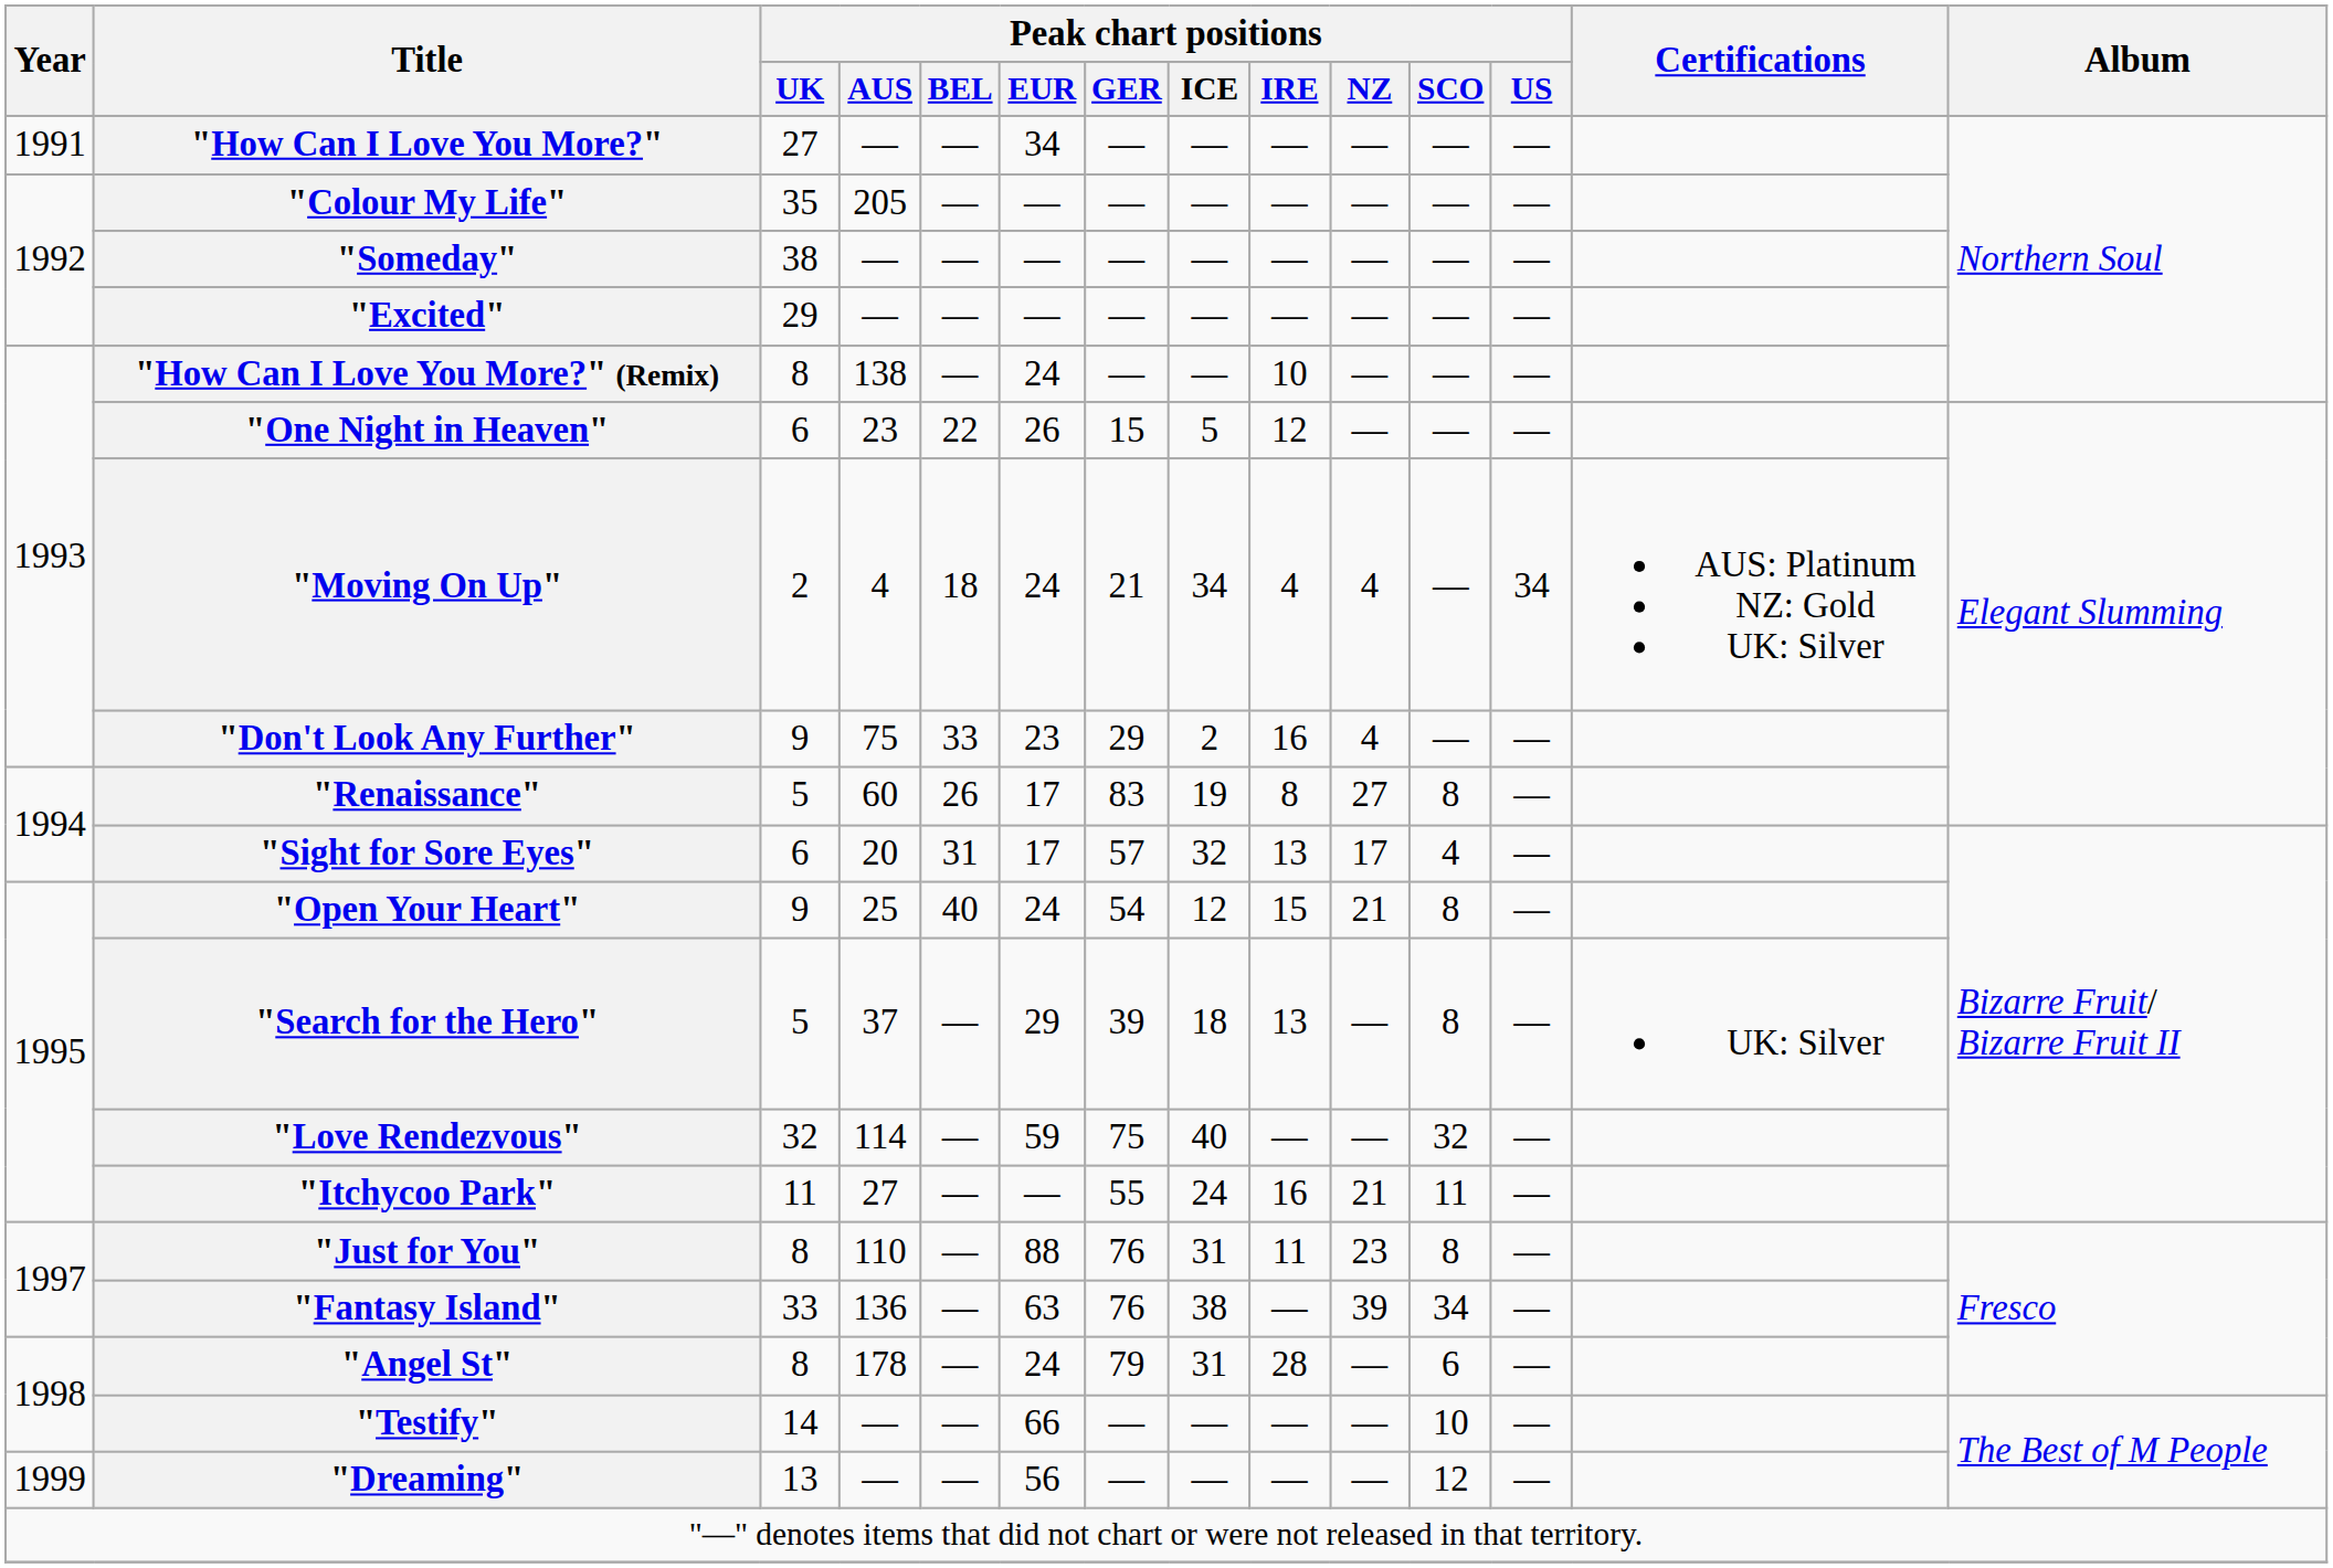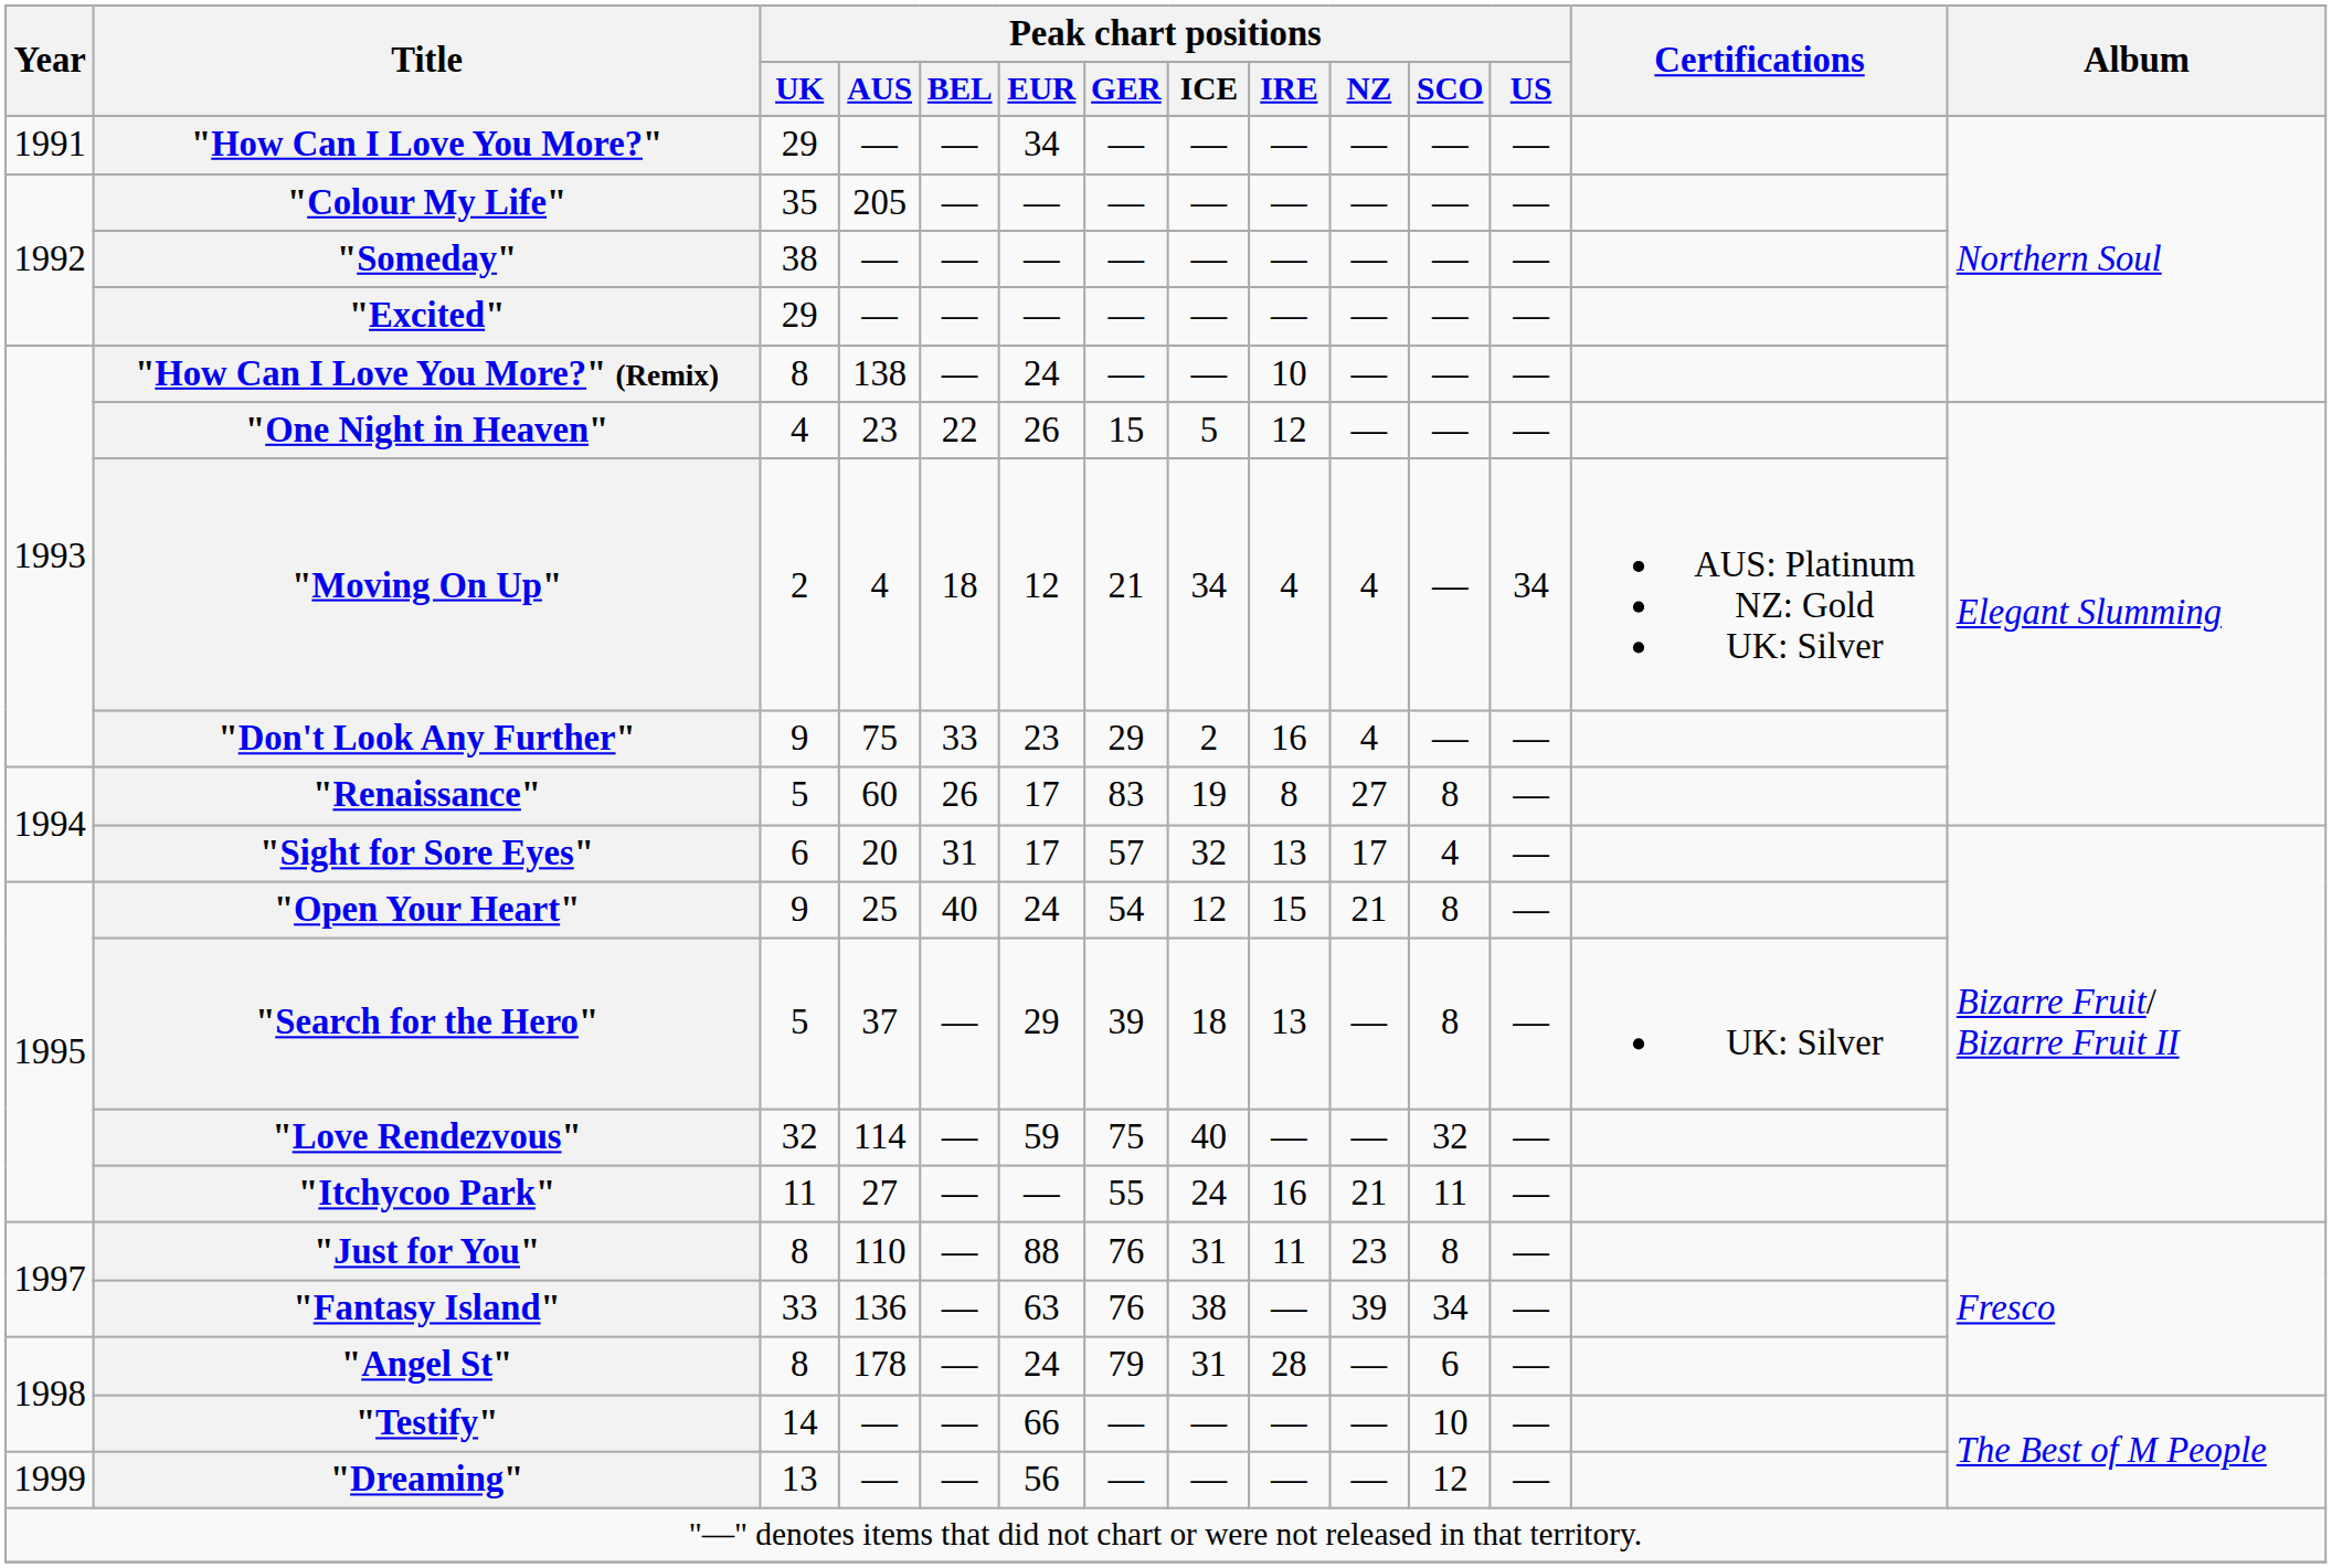 <table class="wikitable plainrowheaders" style="text-align:center">
 <tr>
 <th rowspan="2" style="width:2em;">Year</th>
 <th rowspan="2" style="width:18em;">Title</th>
 <th colspan="10">Peak chart positions</th>
 <th rowspan="2" style="width:10em;"><a href='#'>Certifications</a></th>
 <th rowspan="2" style="width:10em;">Album</th>
 </tr>
 <tr>
 <th style="width:2em;font-size:90%;"><a href='#'>UK</a><br></th>
 <th style="width:2em;font-size:90%;"><a href='#'>AUS</a><br></th>
 <th style="width:2em;font-size:90%;"><a href='#'>BEL</a><br></th>
 <th style="width:2em;font-size:90%;"><a href='#'>EUR</a></th>
 <th style="width:2em;font-size:90%;"><a href='#'>GER</a><br></th>
 <th style="width:2em;font-size:90%;">ICE<br></th>
 <th style="width:2em;font-size:90%;"><a href='#'>IRE</a><br></th>
 <th style="width:2em;font-size:90%;"><a href='#'>NZ</a><br></th>
 <th style="width:2em;font-size:90%;"><a href='#'>SCO</a><br></th>
 <th style="width:2em;font-size:90%;"><a href='#'>US</a><br></th>
 </tr>
 <tr>
 <td>1991</td>
 <th scope="row">"<a href='#'>How Can I Love You More?</a>"</th>
-<td>27</td>
+<td>29</td>
 <td>—</td>
 <td>—</td>
 <td>34</td>
 <td>—</td>
 <td>—</td>
 <td>—</td>
 <td>—</td>
 <td>—</td>
 <td>—</td>
 <td></td>
 <td rowspan=5 style="text-align:left;"><em><a href='#'>Northern Soul</a></em></td>
 </tr>
 <tr>
 <td rowspan="3">1992</td>
 <th scope="row">"<a href='#'>Colour My Life</a>"</th>
 <td>35</td>
 <td>205</td>
 <td>—</td>
 <td>—</td>
 <td>—</td>
 <td>—</td>
 <td>—</td>
 <td>—</td>
 <td>—</td>
 <td>—</td>
 <td></td>
 </tr>
 <tr>
 <th scope="row">"<a href='#'>Someday</a>"</th>
 <td>38</td>
 <td>—</td>
 <td>—</td>
 <td>—</td>
 <td>—</td>
 <td>—</td>
 <td>—</td>
 <td>—</td>
 <td>—</td>
 <td>—</td>
 <td></td>
 </tr>
 <tr>
 <th scope="row">"<a href='#'>Excited</a>"</th>
 <td>29</td>
 <td>—</td>
 <td>—</td>
 <td>—</td>
 <td>—</td>
 <td>—</td>
 <td>—</td>
 <td>—</td>
 <td>—</td>
 <td>—</td>
 <td></td>
 </tr>
 <tr>
 <td rowspan="4">1993</td>
 <th scope="row">"<a href='#'>How Can I Love You More?</a>" <small>(Remix)</small></th>
 <td>8</td>
 <td>138</td>
 <td>—</td>
 <td>24</td>
 <td>—</td>
 <td>—</td>
 <td>10</td>
 <td>—</td>
 <td>—</td>
 <td>—</td>
 <td></td>
 </tr>
 <tr>
 <th scope="row">"<a href='#'>One Night in Heaven</a>"</th>
-<td>6</td>
+<td>4</td>
 <td>23</td>
 <td>22</td>
 <td>26</td>
 <td>15</td>
 <td>5</td>
 <td>12</td>
 <td>—</td>
 <td>—</td>
 <td>—</td>
 <td></td>
 <td rowspan="4" style="text-align:left;"><em><a href='#'>Elegant Slumming</a></em></td>
 </tr>
 <tr>
 <th scope="row">"<a href='#'>Moving On Up</a>"</th>
 <td>2</td>
 <td>4</td>
 <td>18</td>
-<td>24</td>
+<td>12</td>
 <td>21</td>
 <td>34</td>
 <td>4</td>
 <td>4</td>
 <td>—</td>
 <td>34</td>
 <td><br><ul><li>AUS: Platinum</li><li>NZ: Gold</li><li>UK: Silver</li></ul></td>
 </tr>
 <tr>
 <th scope="row">"<a href='#'>Don't Look Any Further</a>"</th>
 <td>9</td>
 <td>75</td>
 <td>33</td>
 <td>23</td>
 <td>29</td>
 <td>2</td>
 <td>16</td>
 <td>4</td>
 <td>—</td>
 <td>—</td>
 <td></td>
 </tr>
 <tr>
 <td rowspan="2">1994</td>
 <th scope="row">"<a href='#'>Renaissance</a>"</th>
 <td>5</td>
 <td>60</td>
 <td>26</td>
 <td>17</td>
 <td>83</td>
 <td>19</td>
 <td>8</td>
 <td>27</td>
 <td>8</td>
 <td>—</td>
 <td></td>
 </tr>
 <tr>
 <th scope="row">"<a href='#'>Sight for Sore Eyes</a>"</th>
 <td>6</td>
 <td>20</td>
 <td>31</td>
 <td>17</td>
 <td>57</td>
 <td>32</td>
 <td>13</td>
 <td>17</td>
 <td>4</td>
 <td>—</td>
 <td></td>
 <td rowspan=5 style="text-align:left;"><em><a href='#'>Bizarre Fruit</a></em>/<br><em><a href='#'>Bizarre Fruit II</a></em></td>
 </tr>
 <tr>
 <td rowspan="4">1995</td>
 <th scope="row">"<a href='#'>Open Your Heart</a>"</th>
 <td>9</td>
 <td>25</td>
 <td>40</td>
 <td>24</td>
 <td>54</td>
 <td>12</td>
 <td>15</td>
 <td>21</td>
 <td>8</td>
 <td>—</td>
 <td></td>
 </tr>
 <tr>
 <th scope="row">"<a href='#'>Search for the Hero</a>"</th>
 <td>5</td>
 <td>37</td>
 <td>—</td>
 <td>29</td>
 <td>39</td>
 <td>18</td>
 <td>13</td>
 <td>—</td>
 <td>8</td>
 <td>—</td>
 <td><br><ul><li>UK: Silver</li></ul></td>
 </tr>
 <tr>
 <th scope="row">"<a href='#'>Love Rendezvous</a>"</th>
 <td>32</td>
 <td>114</td>
 <td>—</td>
 <td>59</td>
 <td>75</td>
 <td>40</td>
 <td>—</td>
 <td>—</td>
 <td>32</td>
 <td>—</td>
 <td></td>
 </tr>
 <tr>
 <th scope="row">"<a href='#'>Itchycoo Park</a>"</th>
 <td>11</td>
 <td>27</td>
 <td>—</td>
 <td>—</td>
 <td>55</td>
 <td>24</td>
 <td>16</td>
 <td>21</td>
 <td>11</td>
 <td>—</td>
 <td></td>
 </tr>
 <tr>
 <td rowspan="2">1997</td>
 <th scope="row">"<a href='#'>Just for You</a>"</th>
 <td>8</td>
 <td>110</td>
 <td>—</td>
 <td>88</td>
 <td>76</td>
 <td>31</td>
 <td>11</td>
 <td>23</td>
 <td>8</td>
 <td>—</td>
 <td></td>
 <td rowspan=3 style="text-align:left;"><em><a href='#'>Fresco</a></em></td>
 </tr>
 <tr>
 <th scope="row">"<a href='#'>Fantasy Island</a>"</th>
 <td>33</td>
 <td>136</td>
 <td>—</td>
 <td>63</td>
 <td>76</td>
 <td>38</td>
 <td>—</td>
 <td>39</td>
 <td>34</td>
 <td>—</td>
 <td></td>
 </tr>
 <tr>
 <td rowspan="2">1998</td>
 <th scope="row">"<a href='#'>Angel St</a>"</th>
 <td>8</td>
 <td>178</td>
 <td>—</td>
 <td>24</td>
 <td>79</td>
 <td>31</td>
 <td>28</td>
 <td>—</td>
 <td>6</td>
 <td>—</td>
 <td></td>
 </tr>
 <tr>
 <th scope="row">"<a href='#'>Testify</a>"</th>
 <td>14</td>
 <td>—</td>
 <td>—</td>
 <td>66</td>
 <td>—</td>
 <td>—</td>
 <td>—</td>
 <td>—</td>
 <td>10</td>
 <td>—</td>
 <td></td>
 <td rowspan=2 style="text-align:left;"><em><a href='#'>The Best of M People</a></em></td>
 </tr>
 <tr>
 <td>1999</td>
 <th scope="row">"<a href='#'>Dreaming</a>"</th>
 <td>13</td>
 <td>—</td>
 <td>—</td>
 <td>56</td>
 <td>—</td>
 <td>—</td>
 <td>—</td>
 <td>—</td>
 <td>12</td>
 <td>—</td>
 <td></td>
 </tr>
 <tr>
 <td colspan="15" style="font-size:90%">"—" denotes items that did not chart or were not released in that territory.</td>
 </tr>
 <tr>
 </tr>
 </table>
